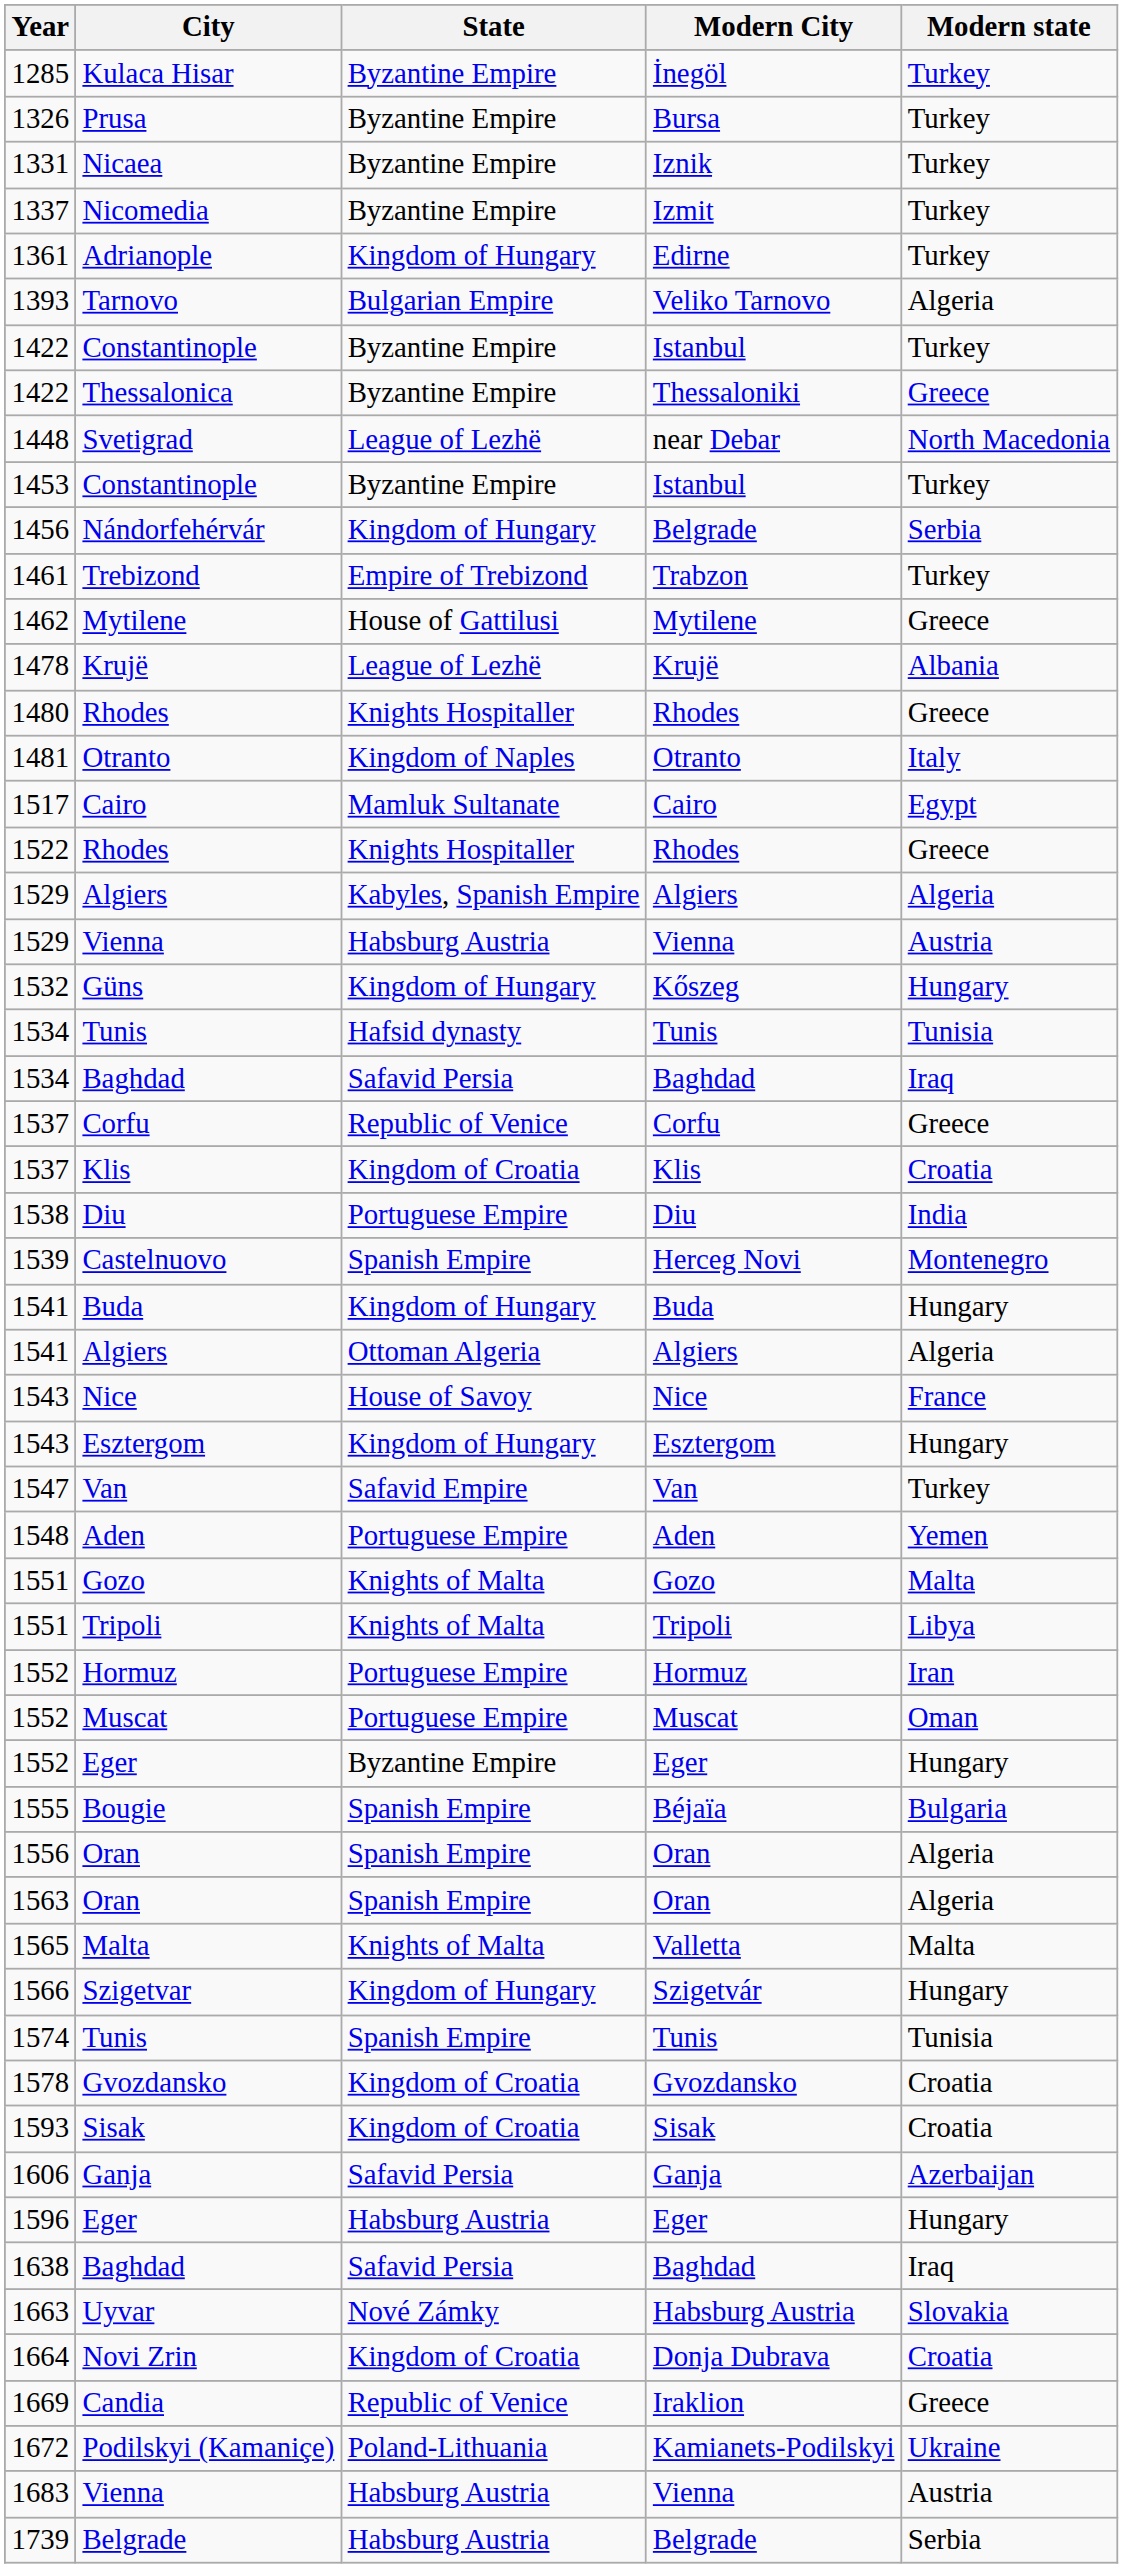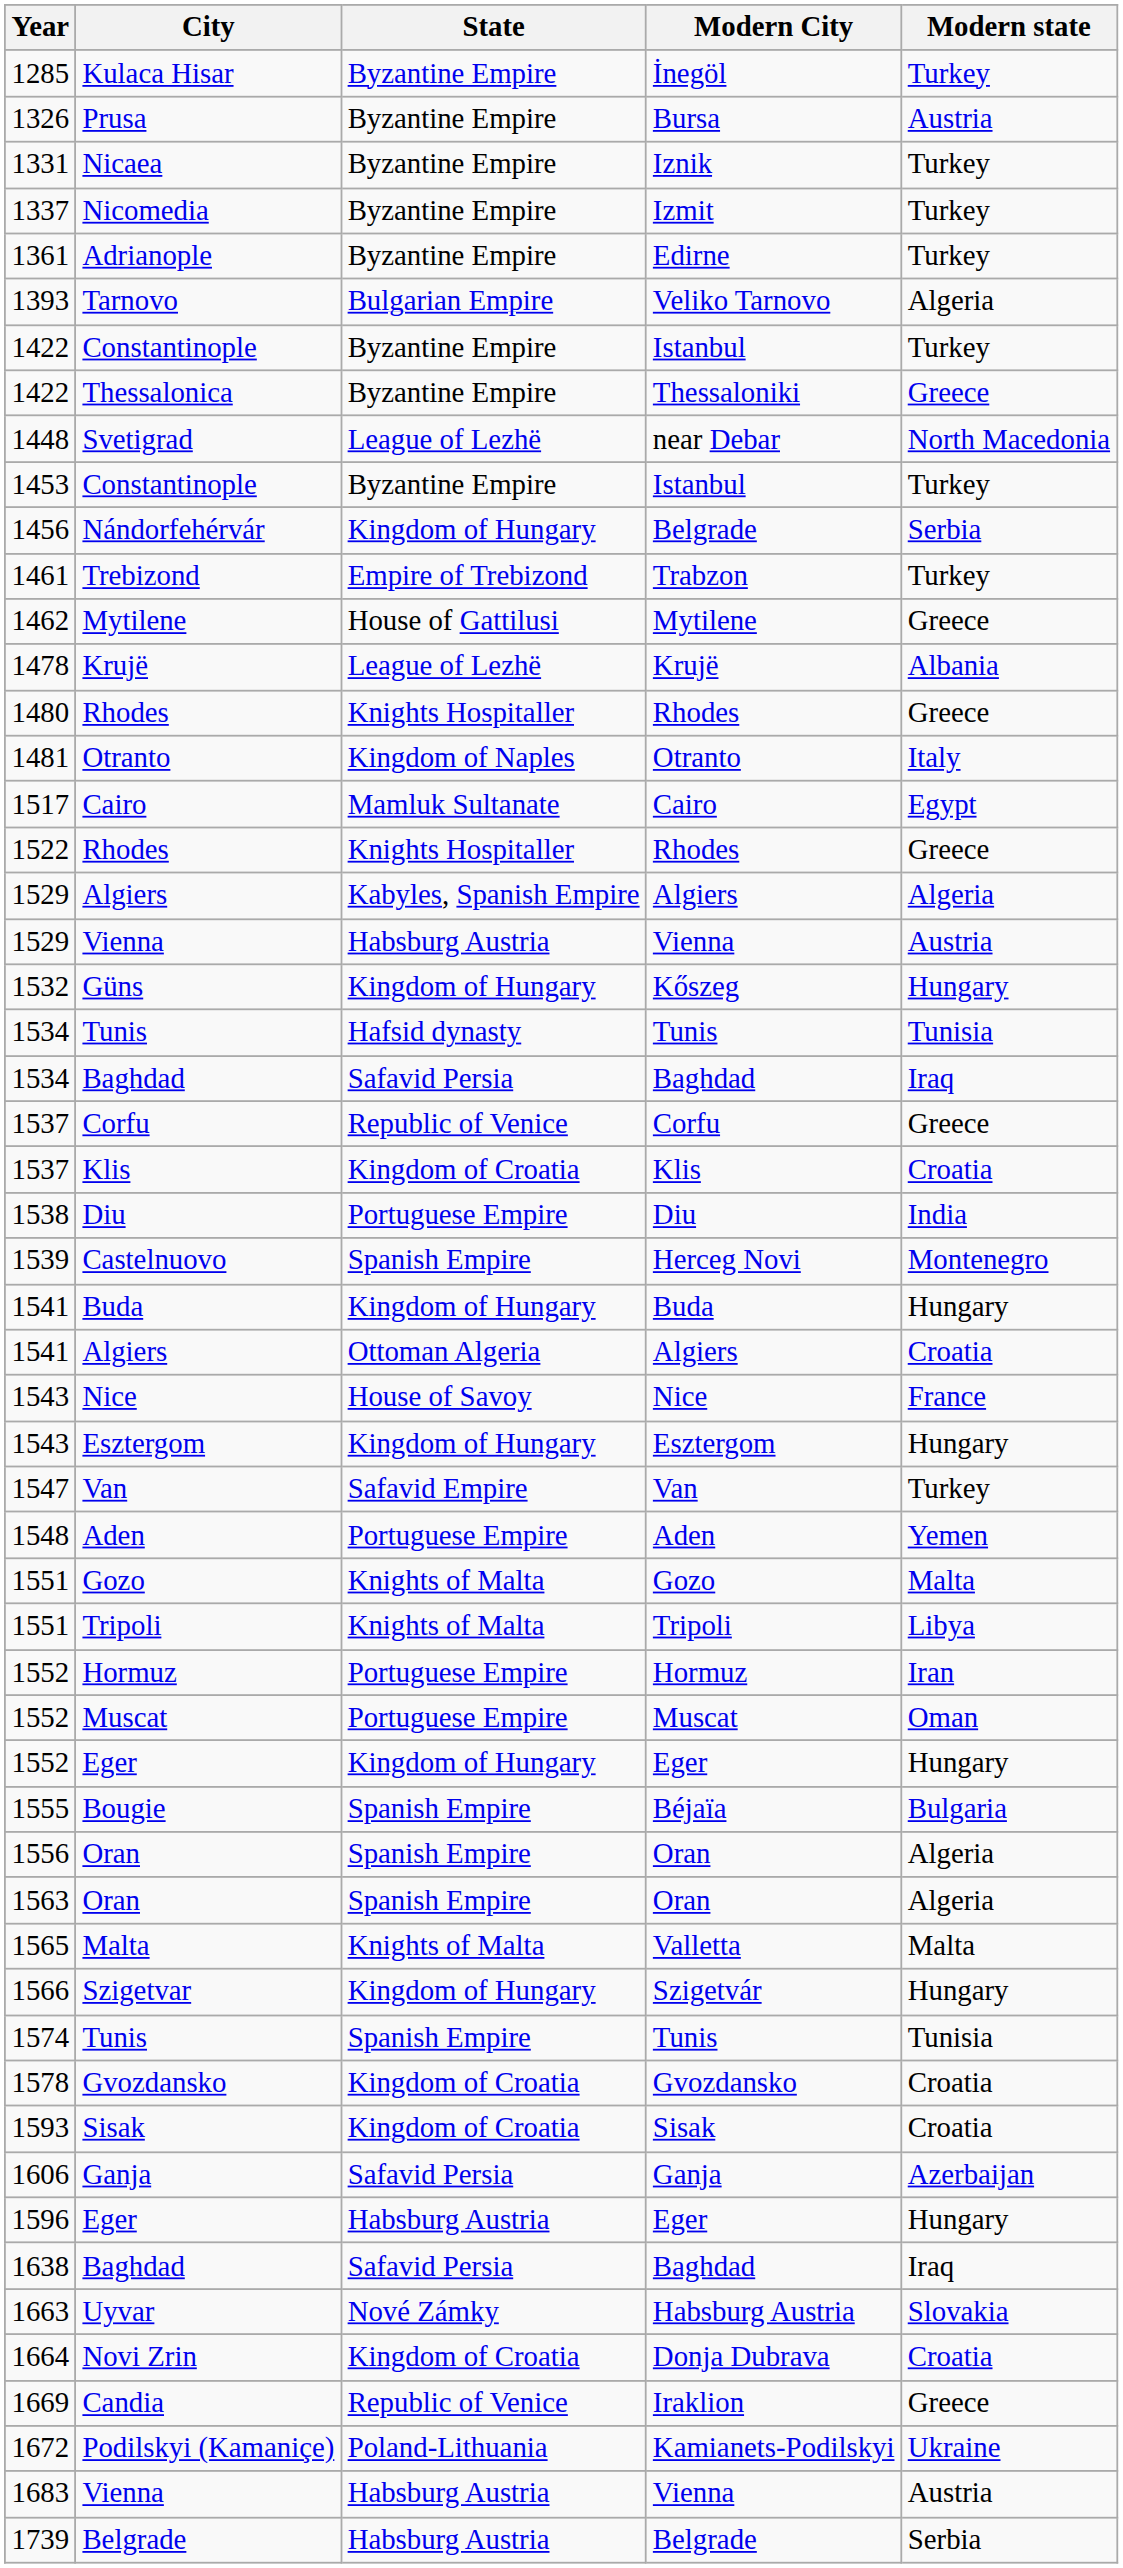 <table class="wikitable sortable">
 <tr>
 <th>Year</th>
 <th>City</th>
 <th>State</th>
 <th>Modern City</th>
 <th>Modern state</th>
 </tr>
 <tr>
 <td>1285</td>
 <td><a href='#'>Kulaca Hisar</a></td>
 <td><a href='#'>Byzantine Empire</a></td>
 <td><a href='#'>İnegöl</a></td>
 <td><a href='#'>Turkey</a></td>
 </tr>
 <tr>
 <td>1326</td>
 <td><a href='#'>Prusa</a></td>
 <td>Byzantine Empire</td>
 <td><a href='#'>Bursa</a></td>
-<td>Turkey</td>
+<td><a href='#'>Austria</a></td>
 </tr>
 <tr>
 <td>1331</td>
 <td><a href='#'>Nicaea</a></td>
 <td>Byzantine Empire</td>
 <td><a href='#'>Iznik</a></td>
 <td>Turkey</td>
 </tr>
 <tr>
 <td>1337</td>
 <td><a href='#'>Nicomedia</a></td>
 <td>Byzantine Empire</td>
 <td><a href='#'>Izmit</a></td>
 <td>Turkey</td>
 </tr>
 <tr>
 <td>1361</td>
 <td><a href='#'>Adrianople</a></td>
-<td><a href='#'>Kingdom of Hungary</a></td>
+<td>Byzantine Empire</td>
 <td><a href='#'>Edirne</a></td>
 <td>Turkey</td>
 </tr>
 <tr>
 <td>1393</td>
 <td><a href='#'>Tarnovo</a></td>
 <td><a href='#'>Bulgarian Empire</a></td>
 <td><a href='#'>Veliko Tarnovo</a></td>
 <td>Algeria</td>
 </tr>
 <tr>
 <td>1422</td>
 <td><a href='#'>Constantinople</a></td>
 <td>Byzantine Empire</td>
 <td><a href='#'>Istanbul</a></td>
 <td>Turkey</td>
 </tr>
 <tr>
 <td>1422</td>
 <td><a href='#'>Thessalonica</a></td>
 <td>Byzantine Empire</td>
 <td><a href='#'>Thessaloniki</a></td>
 <td><a href='#'>Greece</a></td>
 </tr>
 <tr>
 <td>1448</td>
 <td><a href='#'>Svetigrad</a></td>
 <td><a href='#'>League of Lezhë</a></td>
 <td>near <a href='#'>Debar</a></td>
 <td><a href='#'>North Macedonia</a></td>
 </tr>
 <tr>
 <td>1453</td>
 <td><a href='#'>Constantinople</a></td>
 <td>Byzantine Empire</td>
 <td><a href='#'>Istanbul</a></td>
 <td>Turkey</td>
 </tr>
 <tr>
 <td>1456</td>
 <td><a href='#'>Nándorfehérvár</a></td>
 <td><a href='#'>Kingdom of Hungary</a></td>
 <td><a href='#'>Belgrade</a></td>
 <td><a href='#'>Serbia</a></td>
 </tr>
 <tr>
 <td>1461</td>
 <td><a href='#'>Trebizond</a></td>
 <td><a href='#'>Empire of Trebizond</a></td>
 <td><a href='#'>Trabzon</a></td>
 <td>Turkey</td>
 </tr>
 <tr>
 <td>1462</td>
 <td><a href='#'>Mytilene</a></td>
 <td>House of <a href='#'>Gattilusi</a></td>
 <td><a href='#'>Mytilene</a></td>
 <td>Greece</td>
 </tr>
 <tr>
 <td>1478</td>
 <td><a href='#'>Krujë</a></td>
 <td><a href='#'>League of Lezhë</a></td>
 <td><a href='#'>Krujë</a></td>
 <td><a href='#'>Albania</a></td>
 </tr>
 <tr>
 <td>1480</td>
 <td><a href='#'>Rhodes</a></td>
 <td><a href='#'>Knights Hospitaller</a></td>
 <td><a href='#'>Rhodes</a></td>
 <td>Greece</td>
 </tr>
 <tr>
 <td>1481</td>
 <td><a href='#'>Otranto</a></td>
 <td><a href='#'>Kingdom of Naples</a></td>
 <td><a href='#'>Otranto</a></td>
 <td><a href='#'>Italy</a></td>
 </tr>
 <tr>
 <td>1517</td>
 <td><a href='#'>Cairo</a></td>
 <td><a href='#'>Mamluk Sultanate</a></td>
 <td><a href='#'>Cairo</a></td>
 <td><a href='#'>Egypt</a></td>
 </tr>
 <tr>
 <td>1522</td>
 <td><a href='#'>Rhodes</a></td>
 <td><a href='#'>Knights Hospitaller</a></td>
 <td><a href='#'>Rhodes</a></td>
 <td>Greece</td>
 </tr>
 <tr>
 <td>1529</td>
 <td><a href='#'>Algiers</a></td>
 <td><a href='#'>Kabyles</a>, <a href='#'>Spanish Empire</a></td>
 <td><a href='#'>Algiers</a></td>
 <td><a href='#'>Algeria</a></td>
 </tr>
 <tr>
 <td>1529</td>
 <td><a href='#'>Vienna</a></td>
 <td><a href='#'>Habsburg Austria</a></td>
 <td><a href='#'>Vienna</a></td>
 <td><a href='#'>Austria</a></td>
 </tr>
 <tr>
 <td>1532</td>
 <td><a href='#'>Güns</a></td>
 <td><a href='#'>Kingdom of Hungary</a></td>
 <td><a href='#'>Kőszeg</a></td>
 <td><a href='#'>Hungary</a></td>
 </tr>
 <tr>
 <td>1534</td>
 <td><a href='#'>Tunis</a></td>
 <td><a href='#'>Hafsid dynasty</a></td>
 <td><a href='#'>Tunis</a></td>
 <td><a href='#'>Tunisia</a></td>
 </tr>
 <tr>
 <td>1534</td>
 <td><a href='#'>Baghdad</a></td>
 <td><a href='#'>Safavid Persia</a></td>
 <td><a href='#'>Baghdad</a></td>
 <td><a href='#'>Iraq</a></td>
 </tr>
 <tr>
 <td>1537</td>
 <td><a href='#'>Corfu</a></td>
 <td><a href='#'>Republic of Venice</a></td>
 <td><a href='#'>Corfu</a></td>
 <td>Greece</td>
 </tr>
 <tr>
 <td>1537</td>
 <td><a href='#'>Klis</a></td>
 <td><a href='#'>Kingdom of Croatia</a></td>
 <td><a href='#'>Klis</a></td>
 <td><a href='#'>Croatia</a></td>
 </tr>
 <tr>
 <td>1538</td>
 <td><a href='#'>Diu</a></td>
 <td><a href='#'>Portuguese Empire</a></td>
 <td><a href='#'>Diu</a></td>
 <td><a href='#'>India</a></td>
 </tr>
 <tr>
 <td>1539</td>
 <td><a href='#'>Castelnuovo</a></td>
 <td><a href='#'>Spanish Empire</a></td>
 <td><a href='#'>Herceg Novi</a></td>
 <td><a href='#'>Montenegro</a></td>
 </tr>
 <tr>
 <td>1541</td>
 <td><a href='#'>Buda</a></td>
 <td><a href='#'>Kingdom of Hungary</a></td>
 <td><a href='#'>Buda</a></td>
 <td>Hungary</td>
 </tr>
 <tr>
 <td>1541</td>
 <td><a href='#'>Algiers</a></td>
 <td><a href='#'>Ottoman Algeria</a></td>
 <td><a href='#'>Algiers</a></td>
-<td>Algeria</td>
+<td><a href='#'>Croatia</a></td>
 </tr>
 <tr>
 <td>1543</td>
 <td><a href='#'>Nice</a></td>
 <td><a href='#'>House of Savoy</a></td>
 <td><a href='#'>Nice</a></td>
 <td><a href='#'>France</a></td>
 </tr>
 <tr>
 <td>1543</td>
 <td><a href='#'>Esztergom</a></td>
 <td><a href='#'>Kingdom of Hungary</a></td>
 <td><a href='#'>Esztergom</a></td>
 <td>Hungary</td>
 </tr>
 <tr>
 <td>1547</td>
 <td><a href='#'>Van</a></td>
 <td><a href='#'>Safavid Empire</a></td>
 <td><a href='#'>Van</a></td>
 <td>Turkey</td>
 </tr>
 <tr>
 <td>1548</td>
 <td><a href='#'>Aden</a></td>
 <td><a href='#'>Portuguese Empire</a></td>
 <td><a href='#'>Aden</a></td>
 <td><a href='#'>Yemen</a></td>
 </tr>
 <tr>
 <td>1551</td>
 <td><a href='#'>Gozo</a></td>
 <td><a href='#'>Knights of Malta</a></td>
 <td><a href='#'>Gozo</a></td>
 <td><a href='#'>Malta</a></td>
 </tr>
 <tr>
 <td>1551</td>
 <td><a href='#'>Tripoli</a></td>
 <td><a href='#'>Knights of Malta</a></td>
 <td><a href='#'>Tripoli</a></td>
 <td><a href='#'>Libya</a></td>
 </tr>
 <tr>
 <td>1552</td>
 <td><a href='#'>Hormuz</a></td>
 <td><a href='#'>Portuguese Empire</a></td>
 <td><a href='#'>Hormuz</a></td>
 <td><a href='#'>Iran</a></td>
 </tr>
 <tr>
 <td>1552</td>
 <td><a href='#'>Muscat</a></td>
 <td><a href='#'>Portuguese Empire</a></td>
 <td><a href='#'>Muscat</a></td>
 <td><a href='#'>Oman</a></td>
 </tr>
 <tr>
 <td>1552</td>
 <td><a href='#'>Eger</a></td>
-<td>Byzantine Empire</td>
+<td><a href='#'>Kingdom of Hungary</a></td>
 <td><a href='#'>Eger</a></td>
 <td>Hungary</td>
 </tr>
 <tr>
 <td>1555</td>
 <td><a href='#'>Bougie</a></td>
 <td><a href='#'>Spanish Empire</a></td>
 <td><a href='#'>Béjaïa</a></td>
 <td><a href='#'>Bulgaria</a></td>
 </tr>
 <tr>
 <td>1556</td>
 <td><a href='#'>Oran</a></td>
 <td><a href='#'>Spanish Empire</a></td>
 <td><a href='#'>Oran</a></td>
 <td>Algeria</td>
 </tr>
 <tr>
 <td>1563</td>
 <td><a href='#'>Oran</a></td>
 <td><a href='#'>Spanish Empire</a></td>
 <td><a href='#'>Oran</a></td>
 <td>Algeria</td>
 </tr>
 <tr>
 <td>1565</td>
 <td><a href='#'>Malta</a></td>
 <td><a href='#'>Knights of Malta</a></td>
 <td><a href='#'>Valletta</a></td>
 <td>Malta</td>
 </tr>
 <tr>
 <td>1566</td>
 <td><a href='#'>Szigetvar</a></td>
 <td><a href='#'>Kingdom of Hungary</a></td>
 <td><a href='#'>Szigetvár</a></td>
 <td>Hungary</td>
 </tr>
 <tr>
 <td>1574</td>
 <td><a href='#'>Tunis</a></td>
 <td><a href='#'>Spanish Empire</a></td>
 <td><a href='#'>Tunis</a></td>
 <td>Tunisia</td>
 </tr>
 <tr>
 <td>1578</td>
 <td><a href='#'>Gvozdansko</a></td>
 <td><a href='#'>Kingdom of Croatia</a></td>
 <td><a href='#'>Gvozdansko</a></td>
 <td>Croatia</td>
 </tr>
 <tr>
 <td>1593</td>
 <td><a href='#'>Sisak</a></td>
 <td><a href='#'>Kingdom of Croatia</a></td>
 <td><a href='#'>Sisak</a></td>
 <td>Croatia</td>
 </tr>
 <tr>
 <td>1606</td>
 <td><a href='#'>Ganja</a></td>
 <td><a href='#'>Safavid Persia</a></td>
 <td><a href='#'>Ganja</a></td>
 <td><a href='#'>Azerbaijan</a></td>
 </tr>
 <tr>
 <td>1596</td>
 <td><a href='#'>Eger</a></td>
 <td><a href='#'>Habsburg Austria</a></td>
 <td><a href='#'>Eger</a></td>
 <td>Hungary</td>
 </tr>
 <tr>
 <td>1638</td>
 <td><a href='#'>Baghdad</a></td>
 <td><a href='#'>Safavid Persia</a></td>
 <td><a href='#'>Baghdad</a></td>
 <td>Iraq</td>
 </tr>
 <tr>
 <td>1663</td>
 <td><a href='#'>Uyvar</a></td>
 <td><a href='#'>Nové Zámky</a></td>
 <td><a href='#'>Habsburg Austria</a></td>
 <td><a href='#'>Slovakia</a></td>
 </tr>
 <tr>
 <td>1664</td>
 <td><a href='#'>Novi Zrin</a></td>
 <td><a href='#'>Kingdom of Croatia</a></td>
 <td><a href='#'>Donja Dubrava</a></td>
 <td><a href='#'>Croatia</a></td>
 </tr>
 <tr>
 <td>1669</td>
 <td><a href='#'>Candia</a></td>
 <td><a href='#'>Republic of Venice</a></td>
 <td><a href='#'>Iraklion</a></td>
 <td>Greece</td>
 </tr>
 <tr>
 <td>1672</td>
 <td><a href='#'>Podilskyi (Kamaniçe)</a></td>
 <td><a href='#'>Poland-Lithuania</a></td>
 <td><a href='#'>Kamianets-Podilskyi</a></td>
 <td><a href='#'>Ukraine</a></td>
 </tr>
 <tr>
 <td>1683</td>
 <td><a href='#'>Vienna</a></td>
 <td><a href='#'>Habsburg Austria</a></td>
 <td><a href='#'>Vienna</a></td>
 <td>Austria</td>
 </tr>
 <tr>
 <td>1739</td>
 <td><a href='#'>Belgrade</a></td>
 <td><a href='#'>Habsburg Austria</a></td>
 <td><a href='#'>Belgrade</a></td>
 <td>Serbia</td>
 </tr>
 </table>
